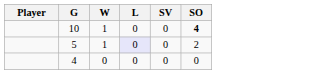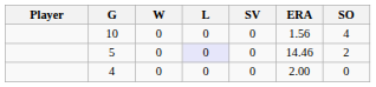 <table class="wikitable sortable">
 <tr>
 <th bgcolor="#DDDDFF" width="16%">Player</th>
 <th bgcolor="#DDDDFF" width="9%">G</th>
 <th bgcolor="#DDDDFF" width="9%">W</th>
 <th bgcolor="#DDDDFF" width="9%">L</th>
 <th bgcolor="#DDDDFF" width="9%">SV</th>
+<th bgcolor="#DDDDFF" width="9%">ERA</th>
 <th bgcolor="#DDDDFF" width="9%">SO</th>
 </tr>
 <tr align="center">
 <td></td>
 <td>10</td>
-<td>1</td>
 <td>0</td>
 <td>0</td>
-<td><strong>4</strong></td>
+<td>0</td>
+<td>1.56</td>
+<td>4</td>
 </tr>
 <tr align="center">
 <td></td>
 <td>5</td>
-<td>1</td>
+<td>0</td>
 <td style="background: lavender;">0</td>
 <td>0</td>
+<td>14.46</td>
 <td>2</td>
 </tr>
 <tr align="center">
 <td></td>
 <td>4</td>
 <td>0</td>
 <td>0</td>
 <td>0</td>
+<td>2.00</td>
 <td>0</td>
 </tr>
 </table>
